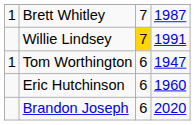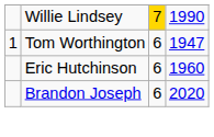 <table class="wikitable">
 <tr>
-</tr>
-<tr>
-<td>1</td>
-<td>Brett Whitley</td>
-<td>7</td>
-<td><a href='#'>1987</a></td>
 </tr>
 <tr>
 <td></td>
 <td>Willie Lindsey</td>
 <td style="background: gold;">7</td>
-<td><a href='#'>1991</a></td>
+<td><a href='#'>1990</a></td>
 </tr>
 <tr>
 <td>1</td>
 <td>Tom Worthington</td>
 <td>6</td>
 <td><a href='#'>1947</a></td>
 </tr>
 <tr>
 <td></td>
 <td>Eric Hutchinson</td>
 <td>6</td>
 <td><a href='#'>1960</a></td>
 </tr>
 <tr>
 <td></td>
 <td><a href='#'>Brandon Joseph</a></td>
 <td>6</td>
 <td><a href='#'>2020</a></td>
 </tr>
 </table>
